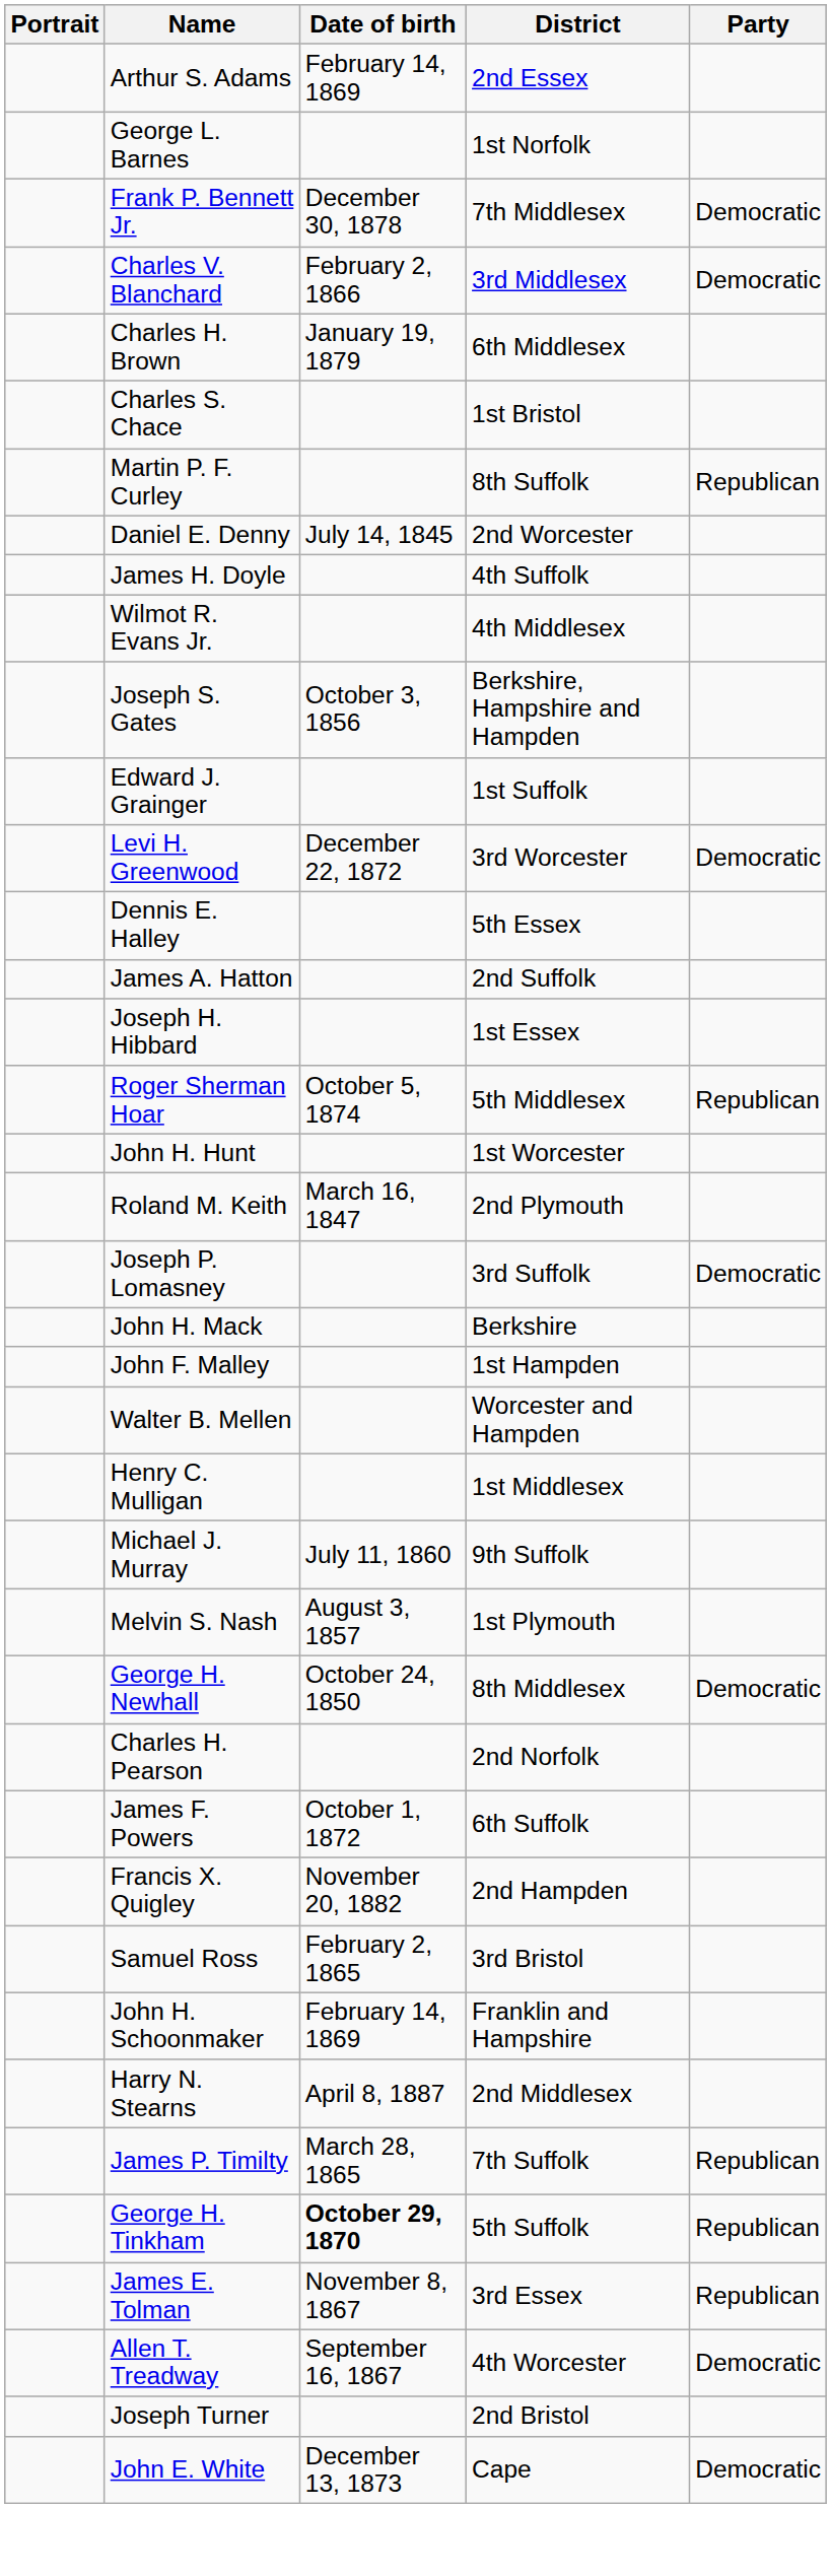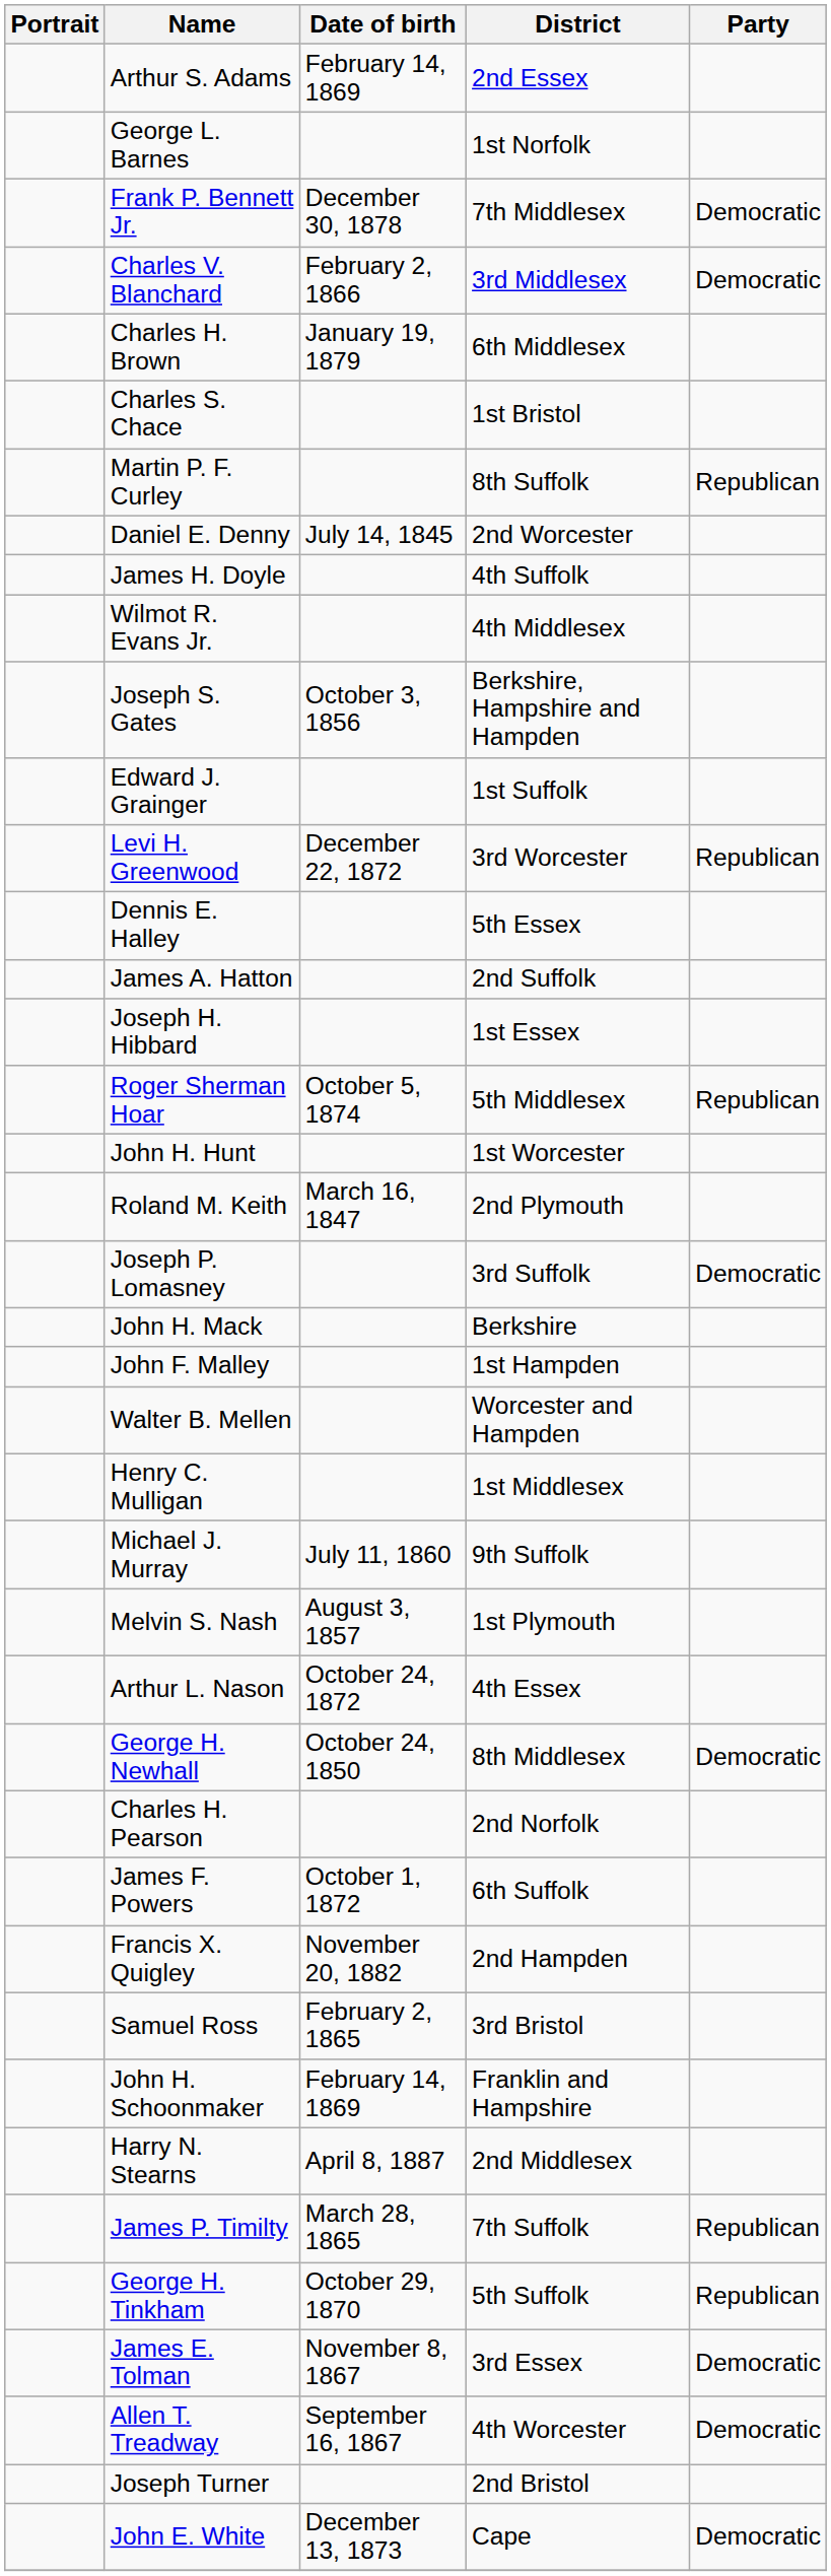 <table class='wikitable sortable' style="width:60%">
 <tr>
 <th>Portrait</th>
 <th>Name </th>
 <th data-sort-type=date>Date of birth</th>
 <th>District </th>
 <th>Party</th>
 </tr>
 <tr>
 <td></td>
 <td>Arthur S. Adams</td>
 <td>February 14, 1869</td>
 <td><a href='#'>2nd Essex</a></td>
 <td></td>
 </tr>
 <tr>
 <td></td>
 <td>George L. Barnes</td>
 <td></td>
 <td>1st Norfolk</td>
 <td></td>
 </tr>
 <tr>
 <td></td>
 <td><a href='#'>Frank P. Bennett Jr.</a></td>
 <td>December 30, 1878</td>
 <td>7th Middlesex</td>
 <td>Democratic</td>
 </tr>
 <tr>
 <td></td>
 <td><a href='#'>Charles V. Blanchard</a></td>
 <td>February 2, 1866</td>
 <td><a href='#'>3rd Middlesex</a></td>
 <td>Democratic</td>
 </tr>
 <tr>
 <td></td>
 <td>Charles H. Brown</td>
 <td>January 19, 1879</td>
 <td>6th Middlesex</td>
 <td></td>
 </tr>
 <tr>
 <td></td>
 <td>Charles S. Chace</td>
 <td></td>
 <td>1st Bristol</td>
 <td></td>
 </tr>
 <tr>
 <td></td>
 <td>Martin P. F. Curley</td>
 <td></td>
 <td>8th Suffolk</td>
 <td>Republican</td>
 </tr>
 <tr>
 <td></td>
 <td>Daniel E. Denny</td>
 <td>July 14, 1845</td>
 <td>2nd Worcester</td>
 <td></td>
 </tr>
 <tr>
 <td></td>
 <td>James H. Doyle</td>
 <td></td>
 <td>4th Suffolk</td>
 <td></td>
 </tr>
 <tr>
 <td></td>
 <td>Wilmot R. Evans Jr.</td>
 <td></td>
 <td>4th Middlesex</td>
 <td></td>
 </tr>
 <tr>
 <td></td>
 <td>Joseph S. Gates</td>
 <td>October 3, 1856</td>
 <td>Berkshire, Hampshire and Hampden</td>
 <td></td>
 </tr>
 <tr>
 <td></td>
 <td>Edward J. Grainger</td>
 <td></td>
 <td>1st Suffolk</td>
 <td></td>
 </tr>
 <tr>
 <td></td>
 <td><a href='#'>Levi H. Greenwood</a></td>
 <td>December 22, 1872</td>
 <td>3rd Worcester</td>
-<td>Democratic</td>
+<td>Republican</td>
 </tr>
 <tr>
 <td></td>
 <td>Dennis E. Halley</td>
 <td></td>
 <td>5th Essex</td>
 <td></td>
 </tr>
 <tr>
 <td></td>
 <td>James A. Hatton</td>
 <td></td>
 <td>2nd Suffolk</td>
 <td></td>
 </tr>
 <tr>
 <td></td>
 <td>Joseph H. Hibbard</td>
 <td></td>
 <td>1st Essex</td>
 <td></td>
 </tr>
 <tr>
 <td></td>
 <td><a href='#'>Roger Sherman Hoar</a></td>
 <td>October 5, 1874</td>
 <td>5th Middlesex</td>
 <td>Republican</td>
 </tr>
 <tr>
 <td></td>
 <td>John H. Hunt</td>
 <td></td>
 <td>1st Worcester</td>
 <td></td>
 </tr>
 <tr>
 <td></td>
 <td>Roland M. Keith</td>
 <td>March 16, 1847</td>
 <td>2nd Plymouth</td>
 <td></td>
 </tr>
 <tr>
 <td></td>
 <td>Joseph P. Lomasney</td>
 <td></td>
 <td>3rd Suffolk</td>
 <td>Democratic</td>
 </tr>
 <tr>
 <td></td>
 <td>John H. Mack</td>
 <td></td>
 <td>Berkshire</td>
 <td></td>
 </tr>
 <tr>
 <td></td>
 <td>John F. Malley</td>
 <td></td>
 <td>1st Hampden</td>
 <td></td>
 </tr>
 <tr>
 <td></td>
 <td>Walter B. Mellen</td>
 <td></td>
 <td>Worcester and Hampden</td>
 <td></td>
 </tr>
 <tr>
 <td></td>
 <td>Henry C. Mulligan</td>
 <td></td>
 <td>1st Middlesex</td>
 <td></td>
 </tr>
 <tr>
 <td></td>
 <td>Michael J. Murray</td>
 <td>July 11, 1860</td>
 <td>9th Suffolk</td>
 <td></td>
 </tr>
 <tr>
 <td></td>
 <td>Melvin S. Nash</td>
 <td>August 3, 1857</td>
 <td>1st Plymouth</td>
 <td></td>
 </tr>
 <tr>
 <td></td>
+<td>Arthur L. Nason</td>
+<td>October 24, 1872</td>
+<td>4th Essex</td>
+<td></td>
+</tr>
+<tr>
+<td></td>
 <td><a href='#'>George H. Newhall</a></td>
 <td>October 24, 1850</td>
 <td>8th Middlesex</td>
 <td>Democratic</td>
 </tr>
 <tr>
 <td></td>
 <td>Charles H. Pearson</td>
 <td></td>
 <td>2nd Norfolk</td>
 <td></td>
 </tr>
 <tr>
 <td></td>
 <td>James F. Powers</td>
 <td>October 1, 1872</td>
 <td>6th Suffolk</td>
 <td></td>
 </tr>
 <tr>
 <td></td>
 <td>Francis X. Quigley</td>
 <td>November 20, 1882</td>
 <td>2nd Hampden</td>
 <td></td>
 </tr>
 <tr>
 <td></td>
 <td>Samuel Ross</td>
 <td>February 2, 1865</td>
 <td>3rd Bristol</td>
 <td></td>
 </tr>
 <tr>
 <td></td>
 <td>John H. Schoonmaker</td>
 <td>February 14, 1869</td>
 <td>Franklin and Hampshire</td>
 <td></td>
 </tr>
 <tr>
 <td></td>
 <td>Harry N. Stearns</td>
 <td>April 8, 1887</td>
 <td>2nd Middlesex</td>
 <td></td>
 </tr>
 <tr>
 <td></td>
 <td><a href='#'>James P. Timilty</a></td>
 <td>March 28, 1865</td>
 <td>7th Suffolk</td>
 <td>Republican</td>
 </tr>
 <tr>
 <td></td>
 <td><a href='#'>George H. Tinkham</a></td>
-<td><strong>October 29, 1870</strong></td>
+<td>October 29, 1870</td>
 <td>5th Suffolk</td>
 <td>Republican</td>
 </tr>
 <tr>
 <td></td>
 <td><a href='#'>James E. Tolman</a></td>
 <td>November 8, 1867</td>
 <td>3rd Essex</td>
-<td>Republican</td>
+<td>Democratic</td>
 </tr>
 <tr>
 <td></td>
 <td><a href='#'>Allen T. Treadway</a></td>
 <td>September 16, 1867</td>
 <td>4th Worcester</td>
 <td>Democratic</td>
 </tr>
 <tr>
 <td></td>
 <td>Joseph Turner</td>
 <td></td>
 <td>2nd Bristol</td>
 <td></td>
 </tr>
 <tr>
 <td></td>
 <td><a href='#'>John E. White</a></td>
 <td>December 13, 1873</td>
 <td>Cape</td>
 <td>Democratic</td>
 </tr>
 <tr>
 </tr>
 </table>
